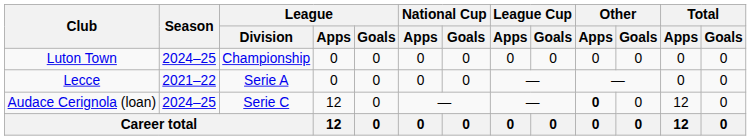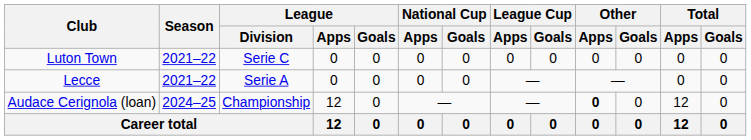 <table class="wikitable" style="text-align:center">
 <tr>
 <th rowspan="2">Club</th>
 <th rowspan="2">Season</th>
 <th colspan="3">League</th>
 <th colspan="2">National Cup</th>
 <th colspan="2">League Cup </th>
 <th colspan="2">Other</th>
 <th colspan="2">Total</th>
 </tr>
 <tr>
 <th>Division</th>
 <th>Apps</th>
 <th>Goals</th>
 <th>Apps</th>
 <th>Goals</th>
 <th>Apps</th>
 <th>Goals</th>
 <th>Apps</th>
 <th>Goals</th>
 <th>Apps</th>
 <th>Goals</th>
 </tr>
 <tr>
 <td><a href='#'>Luton Town</a></td>
-<td><a href='#'>2024–25</a></td>
-<td><a href='#'>Championship</a></td>
+<td><a href='#'>2021–22</a></td>
+<td><a href='#'>Serie C</a></td>
 <td>0</td>
 <td>0</td>
 <td>0</td>
 <td>0</td>
 <td>0</td>
 <td>0</td>
 <td>0</td>
 <td>0</td>
 <td>0</td>
 <td>0</td>
 </tr>
 <tr>
 <td><a href='#'>Lecce</a></td>
 <td><a href='#'>2021–22</a></td>
 <td><a href='#'>Serie A</a></td>
 <td>0</td>
 <td>0</td>
 <td>0</td>
 <td>0</td>
 <td colspan="2">—</td>
 <td colspan="2">—</td>
 <td>0</td>
 <td>0</td>
 </tr>
 <tr>
 <td><a href='#'>Audace Cerignola</a> (loan)</td>
 <td><a href='#'>2024–25</a></td>
-<td><a href='#'>Serie C</a></td>
+<td><a href='#'>Championship</a></td>
 <td>12</td>
 <td>0</td>
 <td colspan="2">—</td>
 <td colspan="2">—</td>
 <td><strong>0</strong></td>
 <td>0</td>
 <td>12</td>
 <td>0</td>
 </tr>
 <tr>
 <th colspan="3">Career total</th>
 <th>12</th>
 <th>0</th>
 <th>0</th>
 <th>0</th>
 <th>0</th>
 <th>0</th>
 <th>0</th>
 <th>0</th>
 <th>12</th>
 <th>0</th>
 </tr>
 </table>
